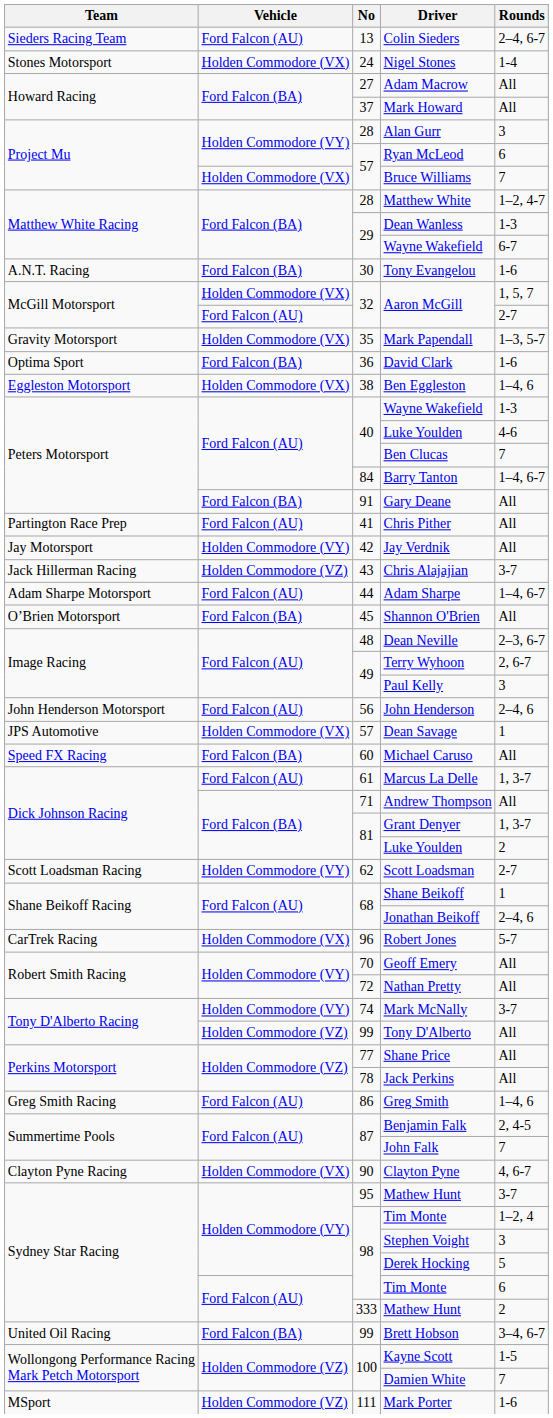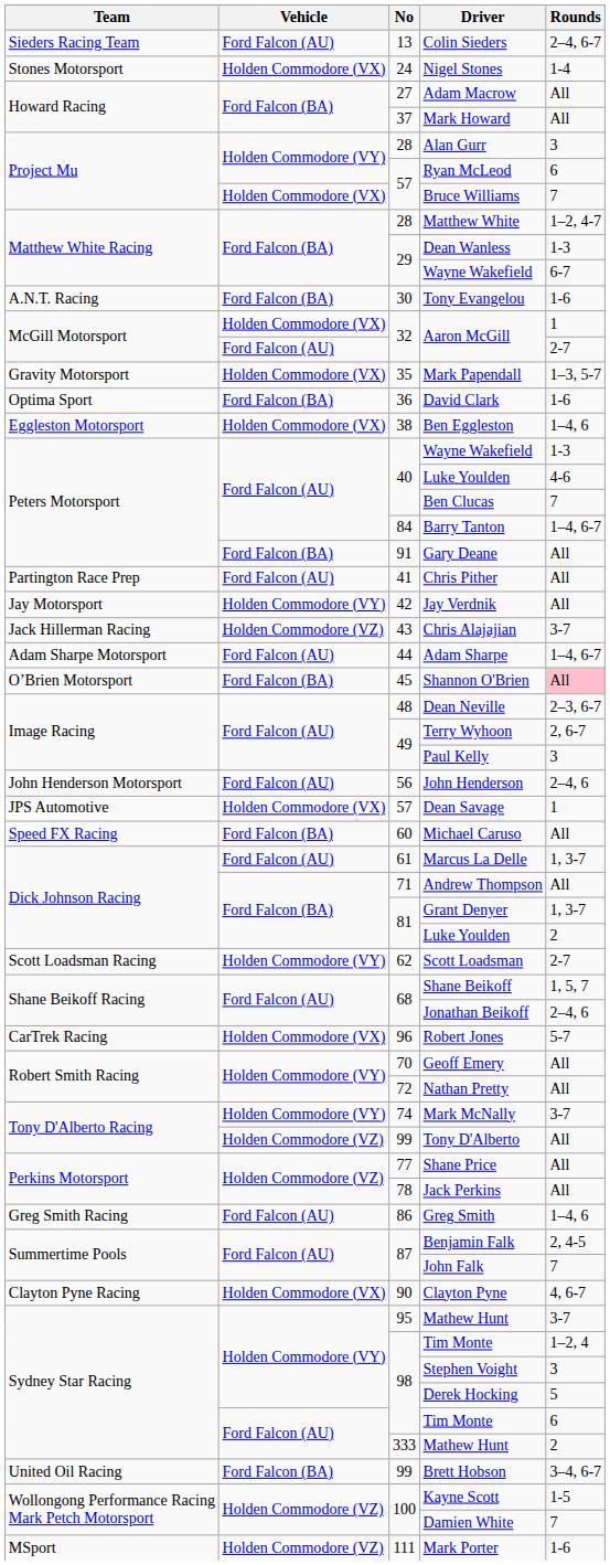 <table class="wikitable" style="font-size: 85%;">
 <tr>
 <th>Team</th>
 <th>Vehicle</th>
 <th>No</th>
 <th>Driver</th>
 <th>Rounds</th>
 </tr>
 <tr>
 <td><a href='#'>Sieders Racing Team</a></td>
 <td><a href='#'>Ford Falcon (AU)</a></td>
 <td align="center">13</td>
 <td> <a href='#'>Colin Sieders</a></td>
 <td>2–4, 6-7</td>
 </tr>
 <tr>
 <td>Stones Motorsport</td>
 <td><a href='#'>Holden Commodore (VX)</a></td>
 <td align="center">24</td>
 <td> <a href='#'>Nigel Stones</a></td>
 <td>1-4</td>
 </tr>
 <tr>
 <td rowspan=2>Howard Racing</td>
 <td rowspan=2><a href='#'>Ford Falcon (BA)</a></td>
 <td align="center">27</td>
 <td> <a href='#'>Adam Macrow</a></td>
 <td>All</td>
 </tr>
 <tr>
 <td align="center">37</td>
 <td> <a href='#'>Mark Howard</a></td>
 <td>All</td>
 </tr>
 <tr>
 <td rowspan=3><a href='#'>Project Mu</a></td>
 <td rowspan=2><a href='#'>Holden Commodore (VY)</a></td>
 <td align="center">28</td>
 <td> <a href='#'>Alan Gurr</a></td>
 <td>3</td>
 </tr>
 <tr>
 <td align="center" rowspan=2>57</td>
 <td> <a href='#'>Ryan McLeod</a></td>
 <td>6</td>
 </tr>
 <tr>
 <td><a href='#'>Holden Commodore (VX)</a></td>
 <td> <a href='#'>Bruce Williams</a></td>
 <td>7</td>
 </tr>
 <tr>
 <td rowspan=3><a href='#'>Matthew White Racing</a></td>
 <td rowspan=3><a href='#'>Ford Falcon (BA)</a></td>
 <td align="center">28</td>
 <td> <a href='#'>Matthew White</a></td>
 <td>1–2, 4-7</td>
 </tr>
 <tr>
 <td align="center" rowspan=2>29</td>
 <td> <a href='#'>Dean Wanless</a></td>
 <td>1-3</td>
 </tr>
 <tr>
 <td> <a href='#'>Wayne Wakefield</a></td>
 <td>6-7</td>
 </tr>
 <tr>
 <td>A.N.T. Racing</td>
 <td><a href='#'>Ford Falcon (BA)</a></td>
 <td align="center">30</td>
 <td> <a href='#'>Tony Evangelou</a></td>
 <td>1-6</td>
 </tr>
 <tr>
 <td rowspan=2>McGill Motorsport</td>
 <td><a href='#'>Holden Commodore (VX)</a></td>
 <td align="middle" rowspan=2>32</td>
 <td rowspan=2> <a href='#'>Aaron McGill</a></td>
-<td>1, 5, 7</td>
+<td>1</td>
 </tr>
 <tr>
 <td><a href='#'>Ford Falcon (AU)</a></td>
 <td>2-7</td>
 </tr>
 <tr>
 <td>Gravity Motorsport</td>
 <td><a href='#'>Holden Commodore (VX)</a></td>
 <td align="center">35</td>
 <td> <a href='#'>Mark Papendall</a></td>
 <td>1–3, 5-7</td>
 </tr>
 <tr>
 <td>Optima Sport</td>
 <td><a href='#'>Ford Falcon (BA)</a></td>
 <td align="center">36</td>
 <td> <a href='#'>David Clark</a></td>
 <td>1-6</td>
 </tr>
 <tr>
 <td><a href='#'>Eggleston Motorsport</a></td>
 <td><a href='#'>Holden Commodore (VX)</a></td>
 <td align="center">38</td>
 <td> <a href='#'>Ben Eggleston</a></td>
 <td>1–4, 6</td>
 </tr>
 <tr>
 <td rowspan=5>Peters Motorsport</td>
 <td rowspan=4><a href='#'>Ford Falcon (AU)</a></td>
 <td align="center" rowspan=3>40</td>
 <td> <a href='#'>Wayne Wakefield</a></td>
 <td>1-3</td>
 </tr>
 <tr>
 <td> <a href='#'>Luke Youlden</a></td>
 <td>4-6</td>
 </tr>
 <tr>
 <td> <a href='#'>Ben Clucas</a></td>
 <td>7</td>
 </tr>
 <tr>
 <td align="center">84</td>
 <td> <a href='#'>Barry Tanton</a></td>
 <td>1–4, 6-7</td>
 </tr>
 <tr>
 <td><a href='#'>Ford Falcon (BA)</a></td>
 <td align="center">91</td>
 <td> <a href='#'>Gary Deane</a></td>
 <td>All</td>
 </tr>
 <tr>
 <td>Partington Race Prep</td>
 <td><a href='#'>Ford Falcon (AU)</a></td>
 <td align="center">41</td>
 <td> <a href='#'>Chris Pither</a></td>
 <td>All</td>
 </tr>
 <tr>
 <td>Jay Motorsport</td>
 <td><a href='#'>Holden Commodore (VY)</a></td>
 <td align="center">42</td>
 <td> <a href='#'>Jay Verdnik</a></td>
 <td>All</td>
 </tr>
 <tr>
 <td>Jack Hillerman Racing</td>
 <td><a href='#'>Holden Commodore (VZ)</a></td>
 <td align="center">43</td>
 <td> <a href='#'>Chris Alajajian</a></td>
 <td>3-7</td>
 </tr>
 <tr>
 <td>Adam Sharpe Motorsport</td>
 <td><a href='#'>Ford Falcon (AU)</a></td>
 <td align="center">44</td>
 <td> <a href='#'>Adam Sharpe</a></td>
 <td>1–4, 6-7</td>
 </tr>
 <tr>
 <td>O’Brien Motorsport</td>
 <td><a href='#'>Ford Falcon (BA)</a></td>
 <td align="center">45</td>
 <td> <a href='#'>Shannon O'Brien</a></td>
-<td>All</td>
+<td style="background: pink;">All</td>
 </tr>
 <tr>
 <td rowspan=3>Image Racing</td>
 <td rowspan=3><a href='#'>Ford Falcon (AU)</a></td>
 <td align="center">48</td>
 <td> <a href='#'>Dean Neville</a></td>
 <td>2–3, 6-7</td>
 </tr>
 <tr>
 <td align="center" rowspan=2>49</td>
 <td> <a href='#'>Terry Wyhoon</a></td>
 <td>2, 6-7</td>
 </tr>
 <tr>
 <td> <a href='#'>Paul Kelly</a></td>
 <td>3</td>
 </tr>
 <tr>
 <td>John Henderson Motorsport</td>
 <td><a href='#'>Ford Falcon (AU)</a></td>
 <td align="center">56</td>
 <td> <a href='#'>John Henderson</a></td>
 <td>2–4, 6</td>
 </tr>
 <tr>
 <td>JPS Automotive</td>
 <td><a href='#'>Holden Commodore (VX)</a></td>
 <td align="center">57</td>
 <td> <a href='#'>Dean Savage</a></td>
 <td>1</td>
 </tr>
 <tr>
 <td><a href='#'>Speed FX Racing</a></td>
 <td><a href='#'>Ford Falcon (BA)</a></td>
 <td align="center">60</td>
 <td> <a href='#'>Michael Caruso</a></td>
 <td>All</td>
 </tr>
 <tr>
 <td rowspan=4><a href='#'>Dick Johnson Racing</a></td>
 <td><a href='#'>Ford Falcon (AU)</a></td>
 <td align="center">61</td>
 <td> <a href='#'>Marcus La Delle</a></td>
 <td>1, 3-7</td>
 </tr>
 <tr>
 <td rowspan=3><a href='#'>Ford Falcon (BA)</a></td>
 <td align="center">71</td>
 <td> <a href='#'>Andrew Thompson</a></td>
 <td>All</td>
 </tr>
 <tr>
 <td align="center" rowspan=2>81</td>
 <td> <a href='#'>Grant Denyer</a></td>
 <td>1, 3-7</td>
 </tr>
 <tr>
 <td> <a href='#'>Luke Youlden</a></td>
 <td>2</td>
 </tr>
 <tr>
 <td>Scott Loadsman Racing</td>
 <td><a href='#'>Holden Commodore (VY)</a></td>
 <td align="center">62</td>
 <td> <a href='#'>Scott Loadsman</a></td>
 <td>2-7</td>
 </tr>
 <tr>
 <td rowspan=2>Shane Beikoff Racing</td>
 <td rowspan=2><a href='#'>Ford Falcon (AU)</a></td>
 <td align="middle" rowspan=2>68</td>
 <td> <a href='#'>Shane Beikoff</a></td>
-<td>1</td>
+<td>1, 5, 7</td>
 </tr>
 <tr>
 <td> <a href='#'>Jonathan Beikoff</a></td>
 <td>2–4, 6</td>
 </tr>
 <tr>
 <td>CarTrek Racing</td>
 <td><a href='#'>Holden Commodore (VX)</a></td>
 <td align="center">96</td>
 <td> <a href='#'>Robert Jones</a></td>
 <td>5-7</td>
 </tr>
 <tr>
 <td rowspan=2>Robert Smith Racing</td>
 <td rowspan=2><a href='#'>Holden Commodore (VY)</a></td>
 <td align="center">70</td>
 <td> <a href='#'>Geoff Emery</a></td>
 <td>All</td>
 </tr>
 <tr>
 <td align="center">72</td>
 <td> <a href='#'>Nathan Pretty</a></td>
 <td>All</td>
 </tr>
 <tr>
 <td rowspan=2><a href='#'>Tony D'Alberto Racing</a></td>
 <td><a href='#'>Holden Commodore (VY)</a></td>
 <td align="center">74</td>
 <td> <a href='#'>Mark McNally</a></td>
 <td>3-7</td>
 </tr>
 <tr>
 <td><a href='#'>Holden Commodore (VZ)</a></td>
 <td align="center">99</td>
 <td> <a href='#'>Tony D'Alberto</a></td>
 <td>All</td>
 </tr>
 <tr>
 <td rowspan=2><a href='#'>Perkins Motorsport</a></td>
 <td rowspan=2><a href='#'>Holden Commodore (VZ)</a></td>
 <td align="center">77</td>
 <td> <a href='#'>Shane Price</a></td>
 <td>All</td>
 </tr>
 <tr>
 <td align="center">78</td>
 <td> <a href='#'>Jack Perkins</a></td>
 <td>All</td>
 </tr>
 <tr>
 <td>Greg Smith Racing</td>
 <td><a href='#'>Ford Falcon (AU)</a></td>
 <td align="center">86</td>
 <td> <a href='#'>Greg Smith</a></td>
 <td>1–4, 6</td>
 </tr>
 <tr>
 <td rowspan=2>Summertime Pools</td>
 <td rowspan=2><a href='#'>Ford Falcon (AU)</a></td>
 <td align="middle" rowspan=2>87</td>
 <td> <a href='#'>Benjamin Falk</a></td>
 <td>2, 4-5</td>
 </tr>
 <tr>
 <td> <a href='#'>John Falk</a></td>
 <td>7</td>
 </tr>
 <tr>
 <td>Clayton Pyne Racing</td>
 <td><a href='#'>Holden Commodore (VX)</a></td>
 <td align="center">90</td>
 <td> <a href='#'>Clayton Pyne</a></td>
 <td>4, 6-7</td>
 </tr>
 <tr>
 <td rowspan=6>Sydney Star Racing</td>
 <td rowspan=4><a href='#'>Holden Commodore (VY)</a></td>
 <td align="center">95</td>
 <td> <a href='#'>Mathew Hunt</a></td>
 <td>3-7</td>
 </tr>
 <tr>
 <td align="middle" rowspan=4>98</td>
 <td> <a href='#'>Tim Monte</a></td>
 <td>1–2, 4</td>
 </tr>
 <tr>
 <td> <a href='#'>Stephen Voight</a></td>
 <td>3</td>
 </tr>
 <tr>
 <td> <a href='#'>Derek Hocking</a></td>
 <td>5</td>
 </tr>
 <tr>
 <td rowspan=2><a href='#'>Ford Falcon (AU)</a></td>
 <td> <a href='#'>Tim Monte</a></td>
 <td>6</td>
 </tr>
 <tr>
 <td align="center">333</td>
 <td> <a href='#'>Mathew Hunt</a></td>
 <td>2</td>
 </tr>
 <tr>
 <td>United Oil Racing</td>
 <td><a href='#'>Ford Falcon (BA)</a></td>
 <td align="center">99</td>
 <td> <a href='#'>Brett Hobson</a></td>
 <td>3–4, 6-7</td>
 </tr>
 <tr>
 <td rowspan=2>Wollongong Performance Racing<br><a href='#'>Mark Petch Motorsport</a></td>
 <td rowspan=2><a href='#'>Holden Commodore (VZ)</a></td>
 <td align="center" rowspan=2>100</td>
 <td> <a href='#'>Kayne Scott</a></td>
 <td>1-5</td>
 </tr>
 <tr>
 <td> <a href='#'>Damien White</a></td>
 <td>7</td>
 </tr>
 <tr>
 <td>MSport</td>
 <td><a href='#'>Holden Commodore (VZ)</a></td>
 <td align="center">111</td>
 <td> <a href='#'>Mark Porter</a></td>
 <td>1-6</td>
 </tr>
 <tr>
 </tr>
 </table>
